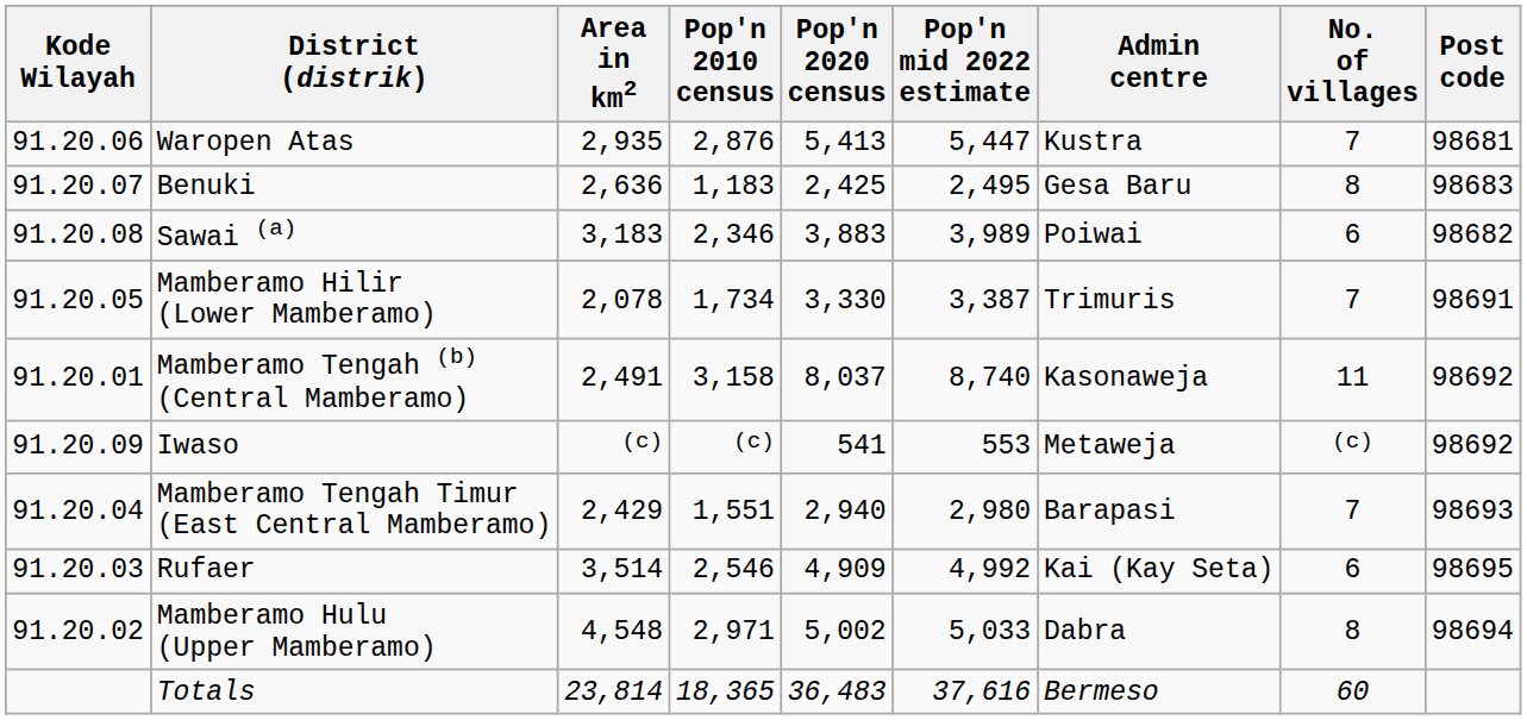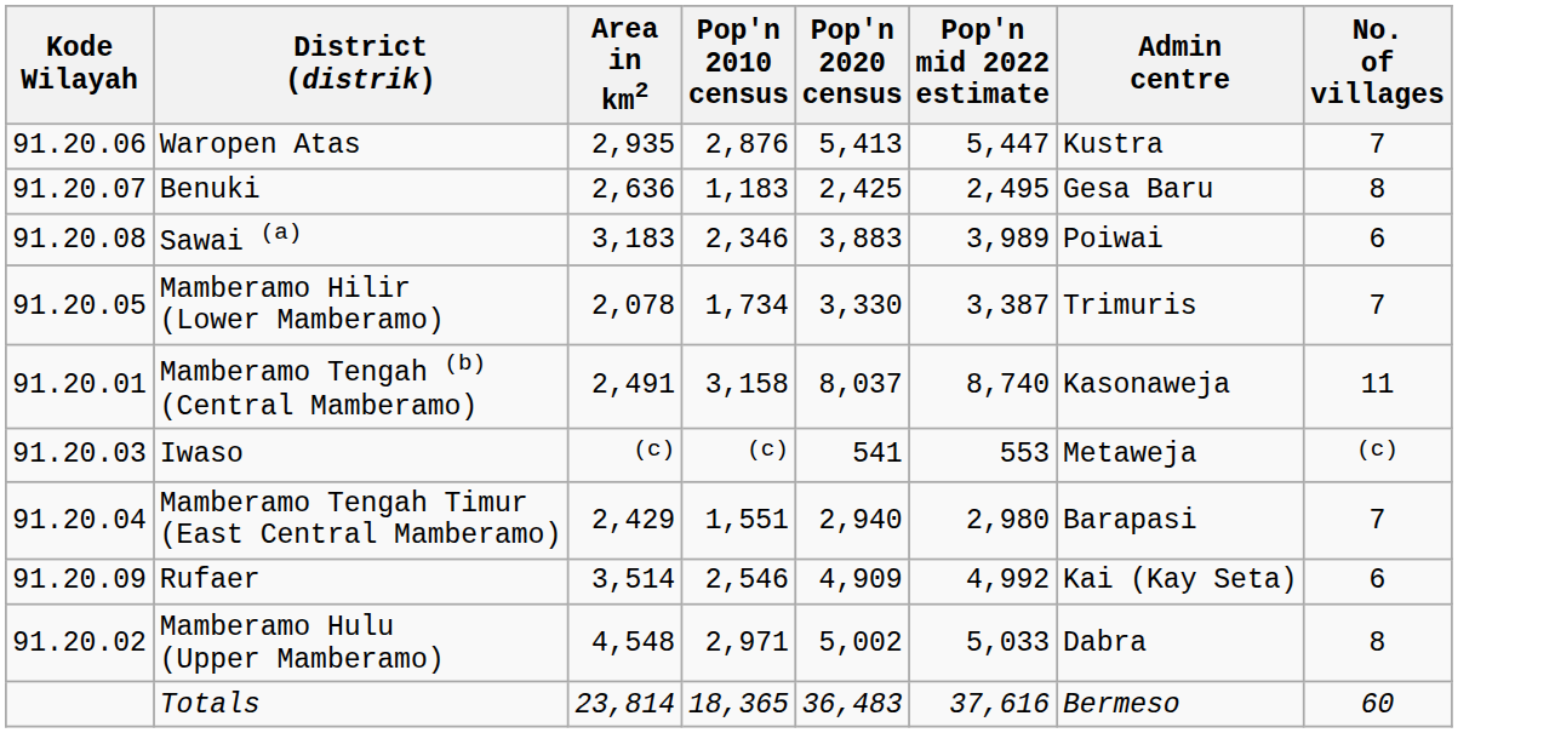 <table class="wikitable">
 <tr>
 <th>Kode <br>Wilayah</th>
 <th>District<br>(<em>distrik</em>)</th>
 <th>Area<br>in<br>km<sup>2</sup></th>
 <th>Pop'n <br>2010<br>census</th>
 <th>Pop'n <br>2020<br>census</th>
 <th>Pop'n <br>mid 2022<br>estimate</th>
 <th>Admin<br>centre</th>
 <th>No.<br>of<br>villages</th>
-<th>Post<br>code</th>
 </tr>
 <tr>
 <td>91.20.06</td>
 <td>Waropen Atas</td>
 <td align="right">2,935</td>
 <td align="right">2,876</td>
 <td align="right">5,413</td>
 <td align="right">5,447</td>
 <td>Kustra</td>
 <td align="center">7</td>
-<td>98681</td>
 </tr>
 <tr>
 <td>91.20.07</td>
 <td>Benuki</td>
 <td align="right">2,636</td>
 <td align="right">1,183</td>
 <td align="right">2,425</td>
 <td align="right">2,495</td>
 <td>Gesa Baru</td>
 <td align="center">8</td>
-<td>98683</td>
 </tr>
 <tr>
 <td>91.20.08</td>
 <td>Sawai <sup>(a)</sup></td>
 <td align="right">3,183</td>
 <td align="right">2,346</td>
 <td align="right">3,883</td>
 <td align="right">3,989</td>
 <td>Poiwai</td>
 <td align="center">6</td>
-<td>98682</td>
 </tr>
 <tr>
 <td>91.20.05</td>
 <td>Mamberamo Hilir <br>(Lower Mamberamo)</td>
 <td align="right">2,078</td>
 <td align="right">1,734</td>
 <td align="right">3,330</td>
 <td align="right">3,387</td>
 <td>Trimuris</td>
 <td align="center">7</td>
-<td>98691</td>
 </tr>
 <tr>
 <td>91.20.01</td>
 <td>Mamberamo Tengah <sup>(b)</sup> <br>(Central Mamberamo)</td>
 <td align="right">2,491</td>
 <td align="right">3,158</td>
 <td align="right">8,037</td>
 <td align="right">8,740</td>
 <td>Kasonaweja</td>
 <td align="center">11</td>
-<td>98692</td>
 </tr>
 <tr>
-<td>91.20.09</td>
+<td>91.20.03</td>
 <td>Iwaso</td>
 <td align="right"><sup>(c)</sup></td>
 <td align="right"><sup>(c)</sup></td>
 <td align="right">541</td>
 <td align="right">553</td>
 <td>Metaweja</td>
 <td align="center"><sup>(c)</sup></td>
-<td>98692</td>
 </tr>
 <tr>
 <td>91.20.04</td>
 <td>Mamberamo Tengah Timur <br>(East Central Mamberamo)</td>
 <td align="right">2,429</td>
 <td align="right">1,551</td>
 <td align="right">2,940</td>
 <td align="right">2,980</td>
 <td>Barapasi</td>
 <td align="center">7</td>
-<td>98693</td>
 </tr>
 <tr>
-<td>91.20.03</td>
+<td>91.20.09</td>
 <td>Rufaer</td>
 <td align="right">3,514</td>
 <td align="right">2,546</td>
 <td align="right">4,909</td>
 <td align="right">4,992</td>
 <td>Kai (Kay Seta)</td>
 <td align="center">6</td>
-<td>98695</td>
 </tr>
 <tr>
 <td>91.20.02</td>
 <td>Mamberamo Hulu <br>(Upper Mamberamo)</td>
 <td align="right">4,548</td>
 <td align="right">2,971</td>
 <td align="right">5,002</td>
 <td align="right">5,033</td>
 <td>Dabra</td>
 <td align="center">8</td>
-<td>98694</td>
 </tr>
 <tr>
 <td></td>
 <td><em>Totals</em></td>
 <td align="right"><em>23,814</em></td>
 <td align="right"><em>18,365</em></td>
 <td align="right"><em>36,483</em></td>
 <td align="right"><em>37,616</em></td>
 <td><em>Bermeso</em></td>
 <td align="center"><em>60</em></td>
-<td></td>
 </tr>
 </table>
